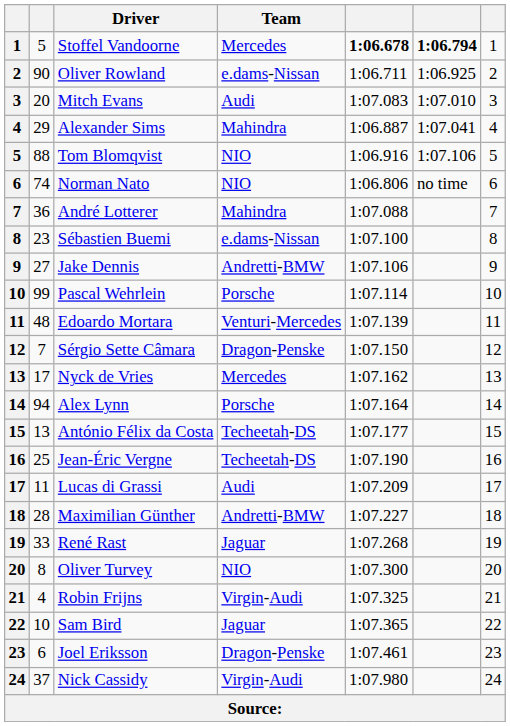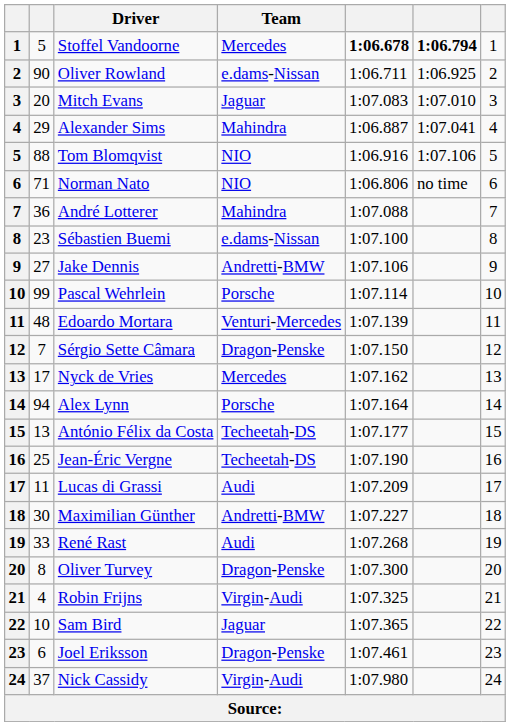 <table class="wikitable sortable" style="font-size: 85%">
 <tr>
 <th scope="col"></th>
 <th scope="col"></th>
 <th scope="col">Driver</th>
 <th scope="col">Team</th>
 <th scope="col"></th>
 <th scope="col"></th>
 <th scope="col"></th>
 </tr>
 <tr>
 <th scope="row">1</th>
 <td align="center">5</td>
 <td data-sort-value="VAN"> <a href='#'>Stoffel Vandoorne</a></td>
 <td><a href='#'>Mercedes</a></td>
 <td><strong>1:06.678</strong></td>
 <td><strong>1:06.794</strong></td>
 <td align="center">1</td>
 </tr>
 <tr>
 <th scope="row">2</th>
 <td align="center">90</td>
 <td data-sort-value="ROW"> <a href='#'>Oliver Rowland</a></td>
 <td><a href='#'>e.dams</a>-<a href='#'>Nissan</a></td>
 <td>1:06.711</td>
 <td>1:06.925</td>
 <td align="center">2</td>
 </tr>
 <tr>
 <th scope="row">3</th>
 <td align="center">20</td>
 <td data-sort-value="EVA"> <a href='#'>Mitch Evans</a></td>
-<td><a href='#'>Audi</a></td>
+<td><a href='#'>Jaguar</a></td>
 <td>1:07.083</td>
 <td>1:07.010</td>
 <td align="center">3</td>
 </tr>
 <tr>
 <th scope="row">4</th>
 <td align="center">29</td>
 <td data-sort-value="SIM"> <a href='#'>Alexander Sims</a></td>
 <td><a href='#'>Mahindra</a></td>
 <td>1:06.887</td>
 <td>1:07.041</td>
 <td align="center">4</td>
 </tr>
 <tr>
 <th scope="row">5</th>
 <td align="center">88</td>
 <td data-sort-value="BLO"> <a href='#'>Tom Blomqvist</a></td>
 <td><a href='#'>NIO</a></td>
 <td>1:06.916</td>
 <td>1:07.106</td>
 <td align="center">5</td>
 </tr>
 <tr>
 <th scope="row">6</th>
-<td align="center">74</td>
+<td align="center">71</td>
 <td data-sort-value="NAT"> <a href='#'>Norman Nato</a></td>
 <td><a href='#'>NIO</a></td>
 <td>1:06.806</td>
 <td>no time</td>
 <td align="center">6</td>
 </tr>
 <tr>
 <th scope="row">7</th>
 <td align="center">36</td>
 <td data-sort-value="LOT"> <a href='#'>André Lotterer</a></td>
 <td><a href='#'>Mahindra</a></td>
 <td>1:07.088</td>
 <td></td>
 <td align="center">7</td>
 </tr>
 <tr>
 <th scope="row">8</th>
 <td align="center">23</td>
 <td data-sort-value="BUE"> <a href='#'>Sébastien Buemi</a></td>
 <td><a href='#'>e.dams</a>-<a href='#'>Nissan</a></td>
 <td>1:07.100</td>
 <td></td>
 <td align="center">8</td>
 </tr>
 <tr>
 <th scope="row">9</th>
 <td align="center">27</td>
 <td data-sort-value="DEN"> <a href='#'>Jake Dennis</a></td>
 <td><a href='#'>Andretti</a>-<a href='#'>BMW</a></td>
 <td>1:07.106</td>
 <td></td>
 <td align="center">9</td>
 </tr>
 <tr>
 <th scope="row">10</th>
 <td align="center">99</td>
 <td data-sort-value="WEH"> <a href='#'>Pascal Wehrlein</a></td>
 <td><a href='#'>Porsche</a></td>
 <td>1:07.114</td>
 <td></td>
 <td align="center">10</td>
 </tr>
 <tr>
 <th scope="row">11</th>
 <td align="center">48</td>
 <td data-sort-value="MOR"> <a href='#'>Edoardo Mortara</a></td>
 <td><a href='#'>Venturi</a>-<a href='#'>Mercedes</a></td>
 <td>1:07.139</td>
 <td></td>
 <td align="center">11</td>
 </tr>
 <tr>
 <th scope="row">12</th>
 <td align="center">7</td>
 <td data-sort-value="SET"> <a href='#'>Sérgio Sette Câmara</a></td>
 <td><a href='#'>Dragon</a>-<a href='#'>Penske</a></td>
 <td>1:07.150</td>
 <td></td>
 <td align="center">12</td>
 </tr>
 <tr>
 <th scope="row">13</th>
 <td align="center">17</td>
 <td data-sort-value="DEV"> <a href='#'>Nyck de Vries</a></td>
 <td><a href='#'>Mercedes</a></td>
 <td>1:07.162</td>
 <td></td>
 <td align="center">13</td>
 </tr>
 <tr>
 <th scope="row">14</th>
 <td align="center">94</td>
 <td data-sort-value="LYN"> <a href='#'>Alex Lynn</a></td>
 <td><a href='#'>Porsche</a></td>
 <td>1:07.164</td>
 <td></td>
 <td align="center">14</td>
 </tr>
 <tr>
 <th scope="row">15</th>
 <td align="center">13</td>
 <td data-sort-value="DAC"> <a href='#'>António Félix da Costa</a></td>
 <td><a href='#'>Techeetah</a>-<a href='#'>DS</a></td>
 <td>1:07.177</td>
 <td></td>
 <td align="center">15</td>
 </tr>
 <tr>
 <th scope="row">16</th>
 <td align="center">25</td>
 <td data-sort-value="JEV"> <a href='#'>Jean-Éric Vergne</a></td>
 <td><a href='#'>Techeetah</a>-<a href='#'>DS</a></td>
 <td>1:07.190</td>
 <td></td>
 <td align="center">16</td>
 </tr>
 <tr>
 <th scope="row">17</th>
 <td align="center">11</td>
 <td data-sort-value="DIG"> <a href='#'>Lucas di Grassi</a></td>
 <td><a href='#'>Audi</a></td>
 <td>1:07.209</td>
 <td></td>
 <td align="center">17</td>
 </tr>
 <tr>
 <th scope="row">18</th>
-<td align="center">28</td>
+<td align="center">30</td>
 <td data-sort-value="GUE"> <a href='#'>Maximilian Günther</a></td>
 <td><a href='#'>Andretti</a>-<a href='#'>BMW</a></td>
 <td>1:07.227</td>
 <td></td>
 <td align="center">18</td>
 </tr>
 <tr>
 <th scope="row">19</th>
 <td align="center">33</td>
 <td data-sort-value="RAS"> <a href='#'>René Rast</a></td>
-<td><a href='#'>Jaguar</a></td>
+<td><a href='#'>Audi</a></td>
 <td>1:07.268</td>
 <td></td>
 <td align="center">19</td>
 </tr>
 <tr>
 <th scope="row">20</th>
 <td align="center">8</td>
 <td data-sort-value="TUR"> <a href='#'>Oliver Turvey</a></td>
-<td><a href='#'>NIO</a></td>
+<td><a href='#'>Dragon</a>-<a href='#'>Penske</a></td>
 <td>1:07.300</td>
 <td></td>
 <td align="center">20</td>
 </tr>
 <tr>
 <th scope="row">21</th>
 <td align="center">4</td>
 <td data-sort-value="FRI"> <a href='#'>Robin Frijns</a></td>
 <td><a href='#'>Virgin</a>-<a href='#'>Audi</a></td>
 <td>1:07.325</td>
 <td></td>
 <td align="center">21</td>
 </tr>
 <tr>
 <th scope="row">22</th>
 <td align="center">10</td>
 <td data-sort-value="BIR"> <a href='#'>Sam Bird</a></td>
 <td><a href='#'>Jaguar</a></td>
 <td>1:07.365</td>
 <td></td>
 <td align="center">22</td>
 </tr>
 <tr>
 <th scope="row">23</th>
 <td align="center">6</td>
 <td data-sort-value="ERI"> <a href='#'>Joel Eriksson</a></td>
 <td><a href='#'>Dragon</a>-<a href='#'>Penske</a></td>
 <td>1:07.461</td>
 <td></td>
 <td align="center">23</td>
 </tr>
 <tr>
 <th scope="row">24</th>
 <td align="center">37</td>
 <td data-sort-value="CAS"> <a href='#'>Nick Cassidy</a></td>
 <td><a href='#'>Virgin</a>-<a href='#'>Audi</a></td>
 <td>1:07.980</td>
 <td></td>
 <td align="center">24</td>
 </tr>
 <tr>
 <th colspan="7">Source:</th>
 </tr>
 </table>
